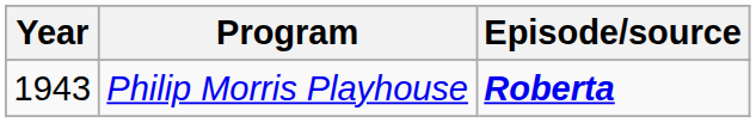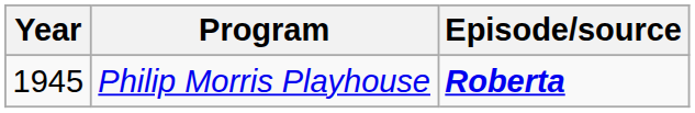 <table class="wikitable">
 <tr>
 <th>Year</th>
 <th>Program</th>
 <th>Episode/source</th>
 </tr>
 <tr>
-<td>1943</td>
+<td>1945</td>
 <td><em><a href='#'>Philip Morris Playhouse</a></em></td>
 <td><strong><em><a href='#'>Roberta</a></em></strong></td>
 </tr>
 </table>
